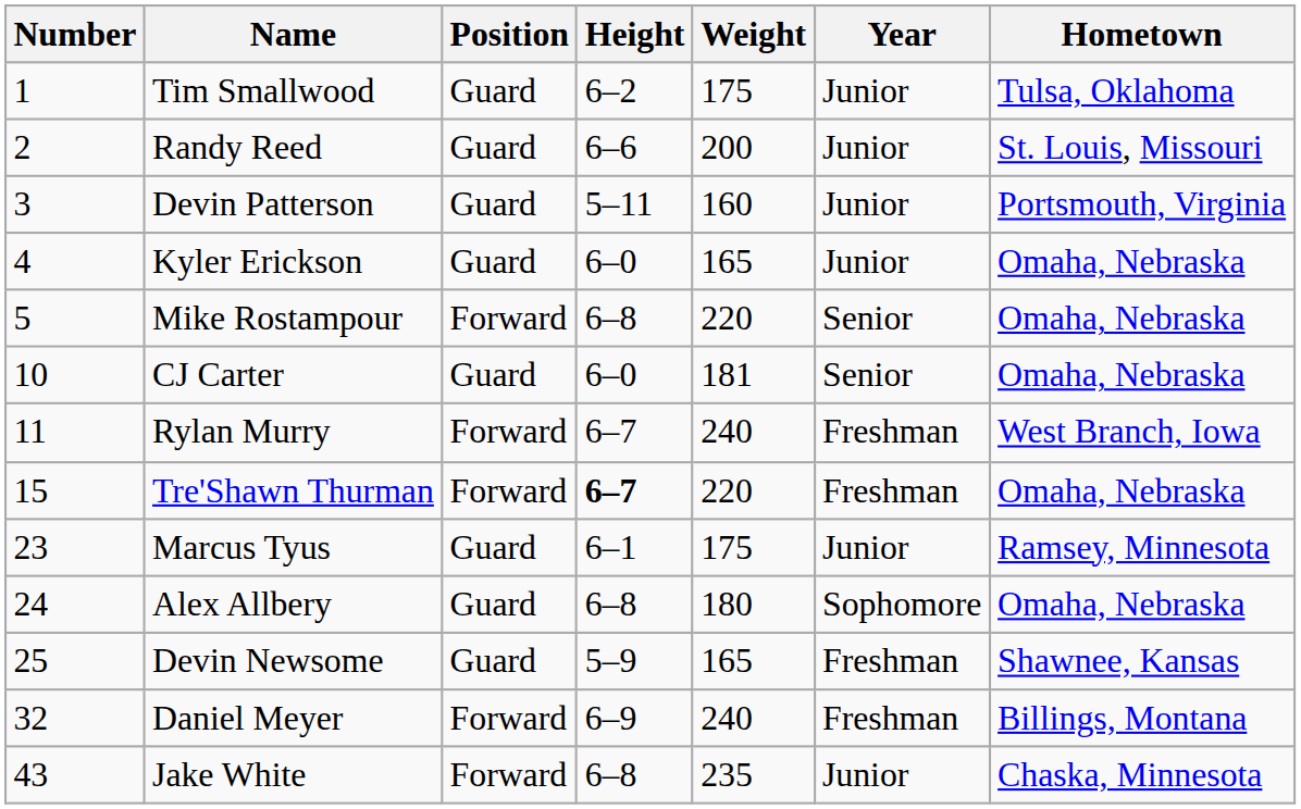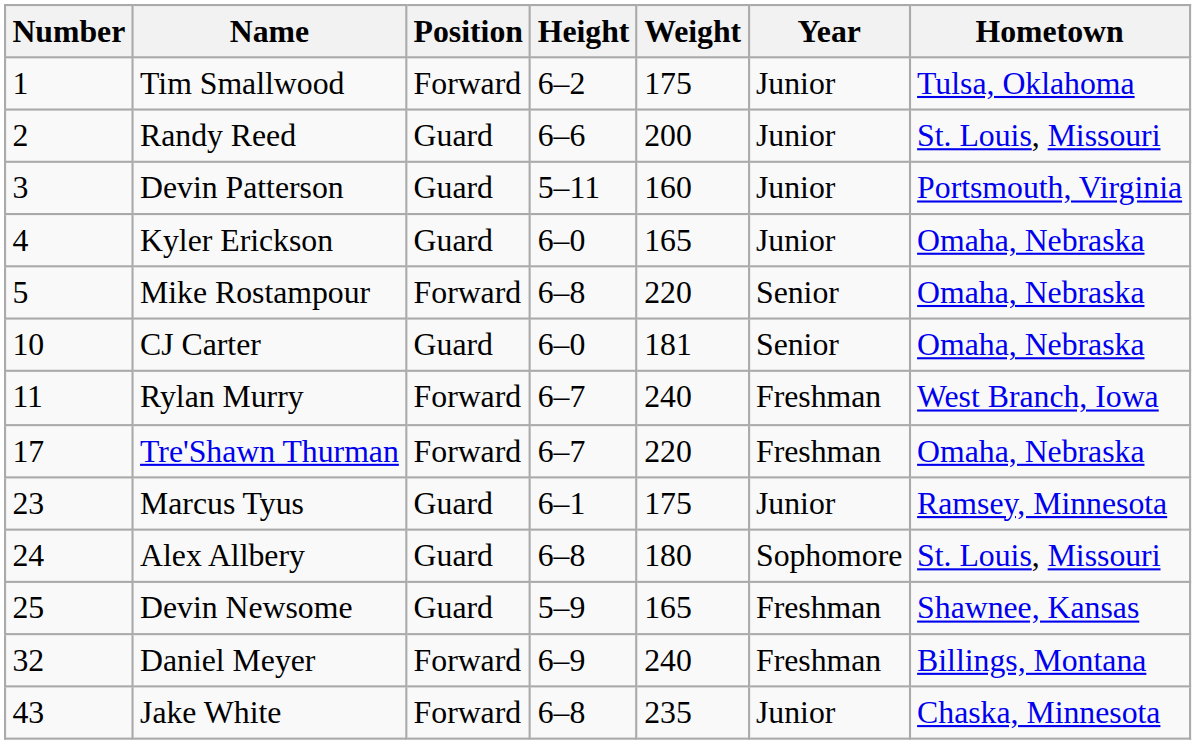 <table class="wikitable sortable" style="font-size: 95%;">
 <tr>
 <th>Number</th>
 <th>Name</th>
 <th>Position</th>
 <th>Height</th>
 <th>Weight</th>
 <th>Year</th>
 <th>Hometown</th>
 </tr>
 <tr>
 <td>1</td>
 <td>Tim Smallwood</td>
-<td>Guard</td>
+<td>Forward</td>
 <td>6–2</td>
 <td>175</td>
 <td>Junior</td>
 <td><a href='#'>Tulsa, Oklahoma</a></td>
 </tr>
 <tr>
 <td>2</td>
 <td>Randy Reed</td>
 <td>Guard</td>
 <td>6–6</td>
 <td>200</td>
 <td>Junior</td>
 <td><a href='#'>St. Louis</a>, <a href='#'>Missouri</a></td>
 </tr>
 <tr>
 <td>3</td>
 <td>Devin Patterson</td>
 <td>Guard</td>
 <td>5–11</td>
 <td>160</td>
 <td>Junior</td>
 <td><a href='#'>Portsmouth, Virginia</a></td>
 </tr>
 <tr>
 <td>4</td>
 <td>Kyler Erickson</td>
 <td>Guard</td>
 <td>6–0</td>
 <td>165</td>
 <td>Junior</td>
 <td><a href='#'>Omaha, Nebraska</a></td>
 </tr>
 <tr>
 <td>5</td>
 <td>Mike Rostampour</td>
 <td>Forward</td>
 <td>6–8</td>
 <td>220</td>
 <td>Senior</td>
 <td><a href='#'>Omaha, Nebraska</a></td>
 </tr>
 <tr>
 <td>10</td>
 <td>CJ Carter</td>
 <td>Guard</td>
 <td>6–0</td>
 <td>181</td>
 <td>Senior</td>
 <td><a href='#'>Omaha, Nebraska</a></td>
 </tr>
 <tr>
 <td>11</td>
 <td>Rylan Murry</td>
 <td>Forward</td>
 <td>6–7</td>
 <td>240</td>
 <td>Freshman</td>
 <td><a href='#'>West Branch, Iowa</a></td>
 </tr>
 <tr>
-<td>15</td>
+<td>17</td>
 <td><a href='#'>Tre'Shawn Thurman</a></td>
 <td>Forward</td>
-<td><strong>6–7</strong></td>
+<td>6–7</td>
 <td>220</td>
 <td>Freshman</td>
 <td><a href='#'>Omaha, Nebraska</a></td>
 </tr>
 <tr>
 <td>23</td>
 <td>Marcus Tyus</td>
 <td>Guard</td>
 <td>6–1</td>
 <td>175</td>
 <td>Junior</td>
 <td><a href='#'>Ramsey, Minnesota</a></td>
 </tr>
 <tr>
 <td>24</td>
 <td>Alex Allbery</td>
 <td>Guard</td>
 <td>6–8</td>
 <td>180</td>
 <td>Sophomore</td>
-<td><a href='#'>Omaha, Nebraska</a></td>
+<td><a href='#'>St. Louis</a>, <a href='#'>Missouri</a></td>
 </tr>
 <tr>
 <td>25</td>
 <td>Devin Newsome</td>
 <td>Guard</td>
 <td>5–9</td>
 <td>165</td>
 <td>Freshman</td>
 <td><a href='#'>Shawnee, Kansas</a></td>
 </tr>
 <tr>
 <td>32</td>
 <td>Daniel Meyer</td>
 <td>Forward</td>
 <td>6–9</td>
 <td>240</td>
 <td>Freshman</td>
 <td><a href='#'>Billings, Montana</a></td>
 </tr>
 <tr>
 <td>43</td>
 <td>Jake White</td>
 <td>Forward</td>
 <td>6–8</td>
 <td>235</td>
 <td>Junior</td>
 <td><a href='#'>Chaska, Minnesota</a></td>
 </tr>
 </table>
